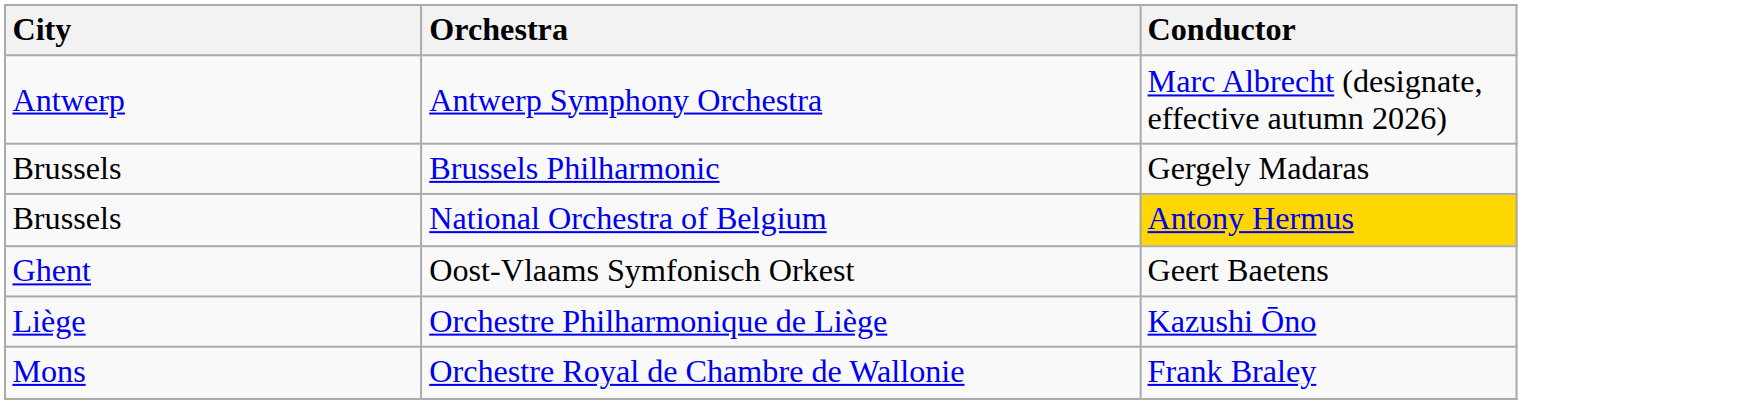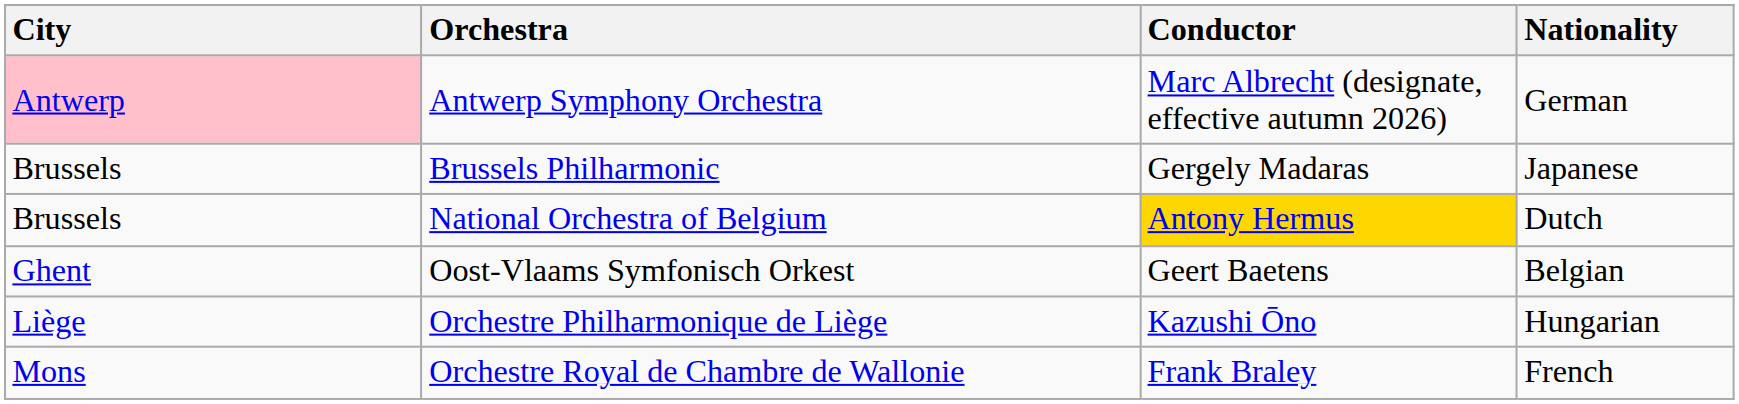 <table class="wikitable">
 <tr>
 <td style="width: 200px; background: #f2f2f2"><strong>City</strong></td>
 <td style="width: 350px; background: #f2f2f2"><strong>Orchestra</strong></td>
 <td style="width: 180px; background: #f2f2f2"><strong>Conductor</strong></td>
+<td style="width: 100px; background: #f2f2f2"><strong>Nationality</strong></td>
 </tr>
 <tr>
-<td><a href='#'>Antwerp</a></td>
+<td style="background: pink;"><a href='#'>Antwerp</a></td>
 <td><a href='#'>Antwerp Symphony Orchestra</a></td>
 <td><a href='#'>Marc Albrecht</a> (designate, effective autumn 2026)</td>
+<td>German</td>
 </tr>
 <tr>
 <td>Brussels</td>
 <td><a href='#'>Brussels Philharmonic</a></td>
 <td>Gergely Madaras</td>
+<td>Japanese</td>
 </tr>
 <tr>
 <td>Brussels</td>
 <td><a href='#'>National Orchestra of Belgium</a></td>
 <td style="background: gold;"><a href='#'>Antony Hermus</a></td>
+<td>Dutch</td>
 </tr>
 <tr>
 <td><a href='#'>Ghent</a></td>
 <td>Oost-Vlaams Symfonisch Orkest</td>
 <td>Geert Baetens</td>
+<td>Belgian</td>
 </tr>
 <tr>
 <td><a href='#'>Liège</a></td>
 <td><a href='#'>Orchestre Philharmonique de Liège</a></td>
 <td><a href='#'>Kazushi Ōno</a></td>
+<td>Hungarian</td>
 </tr>
 <tr>
 <td><a href='#'>Mons</a></td>
 <td><a href='#'>Orchestre Royal de Chambre de Wallonie</a></td>
 <td><a href='#'>Frank Braley</a></td>
+<td>French</td>
 </tr>
 </table>
